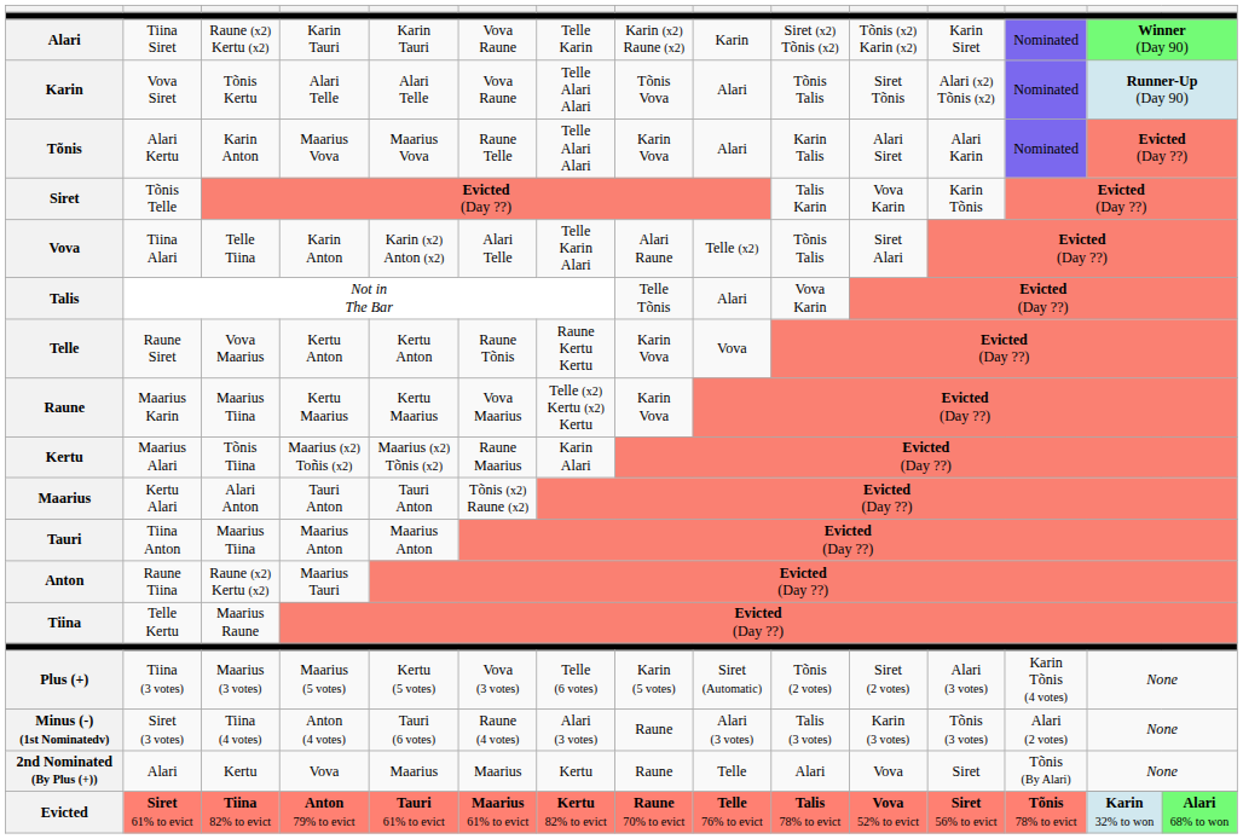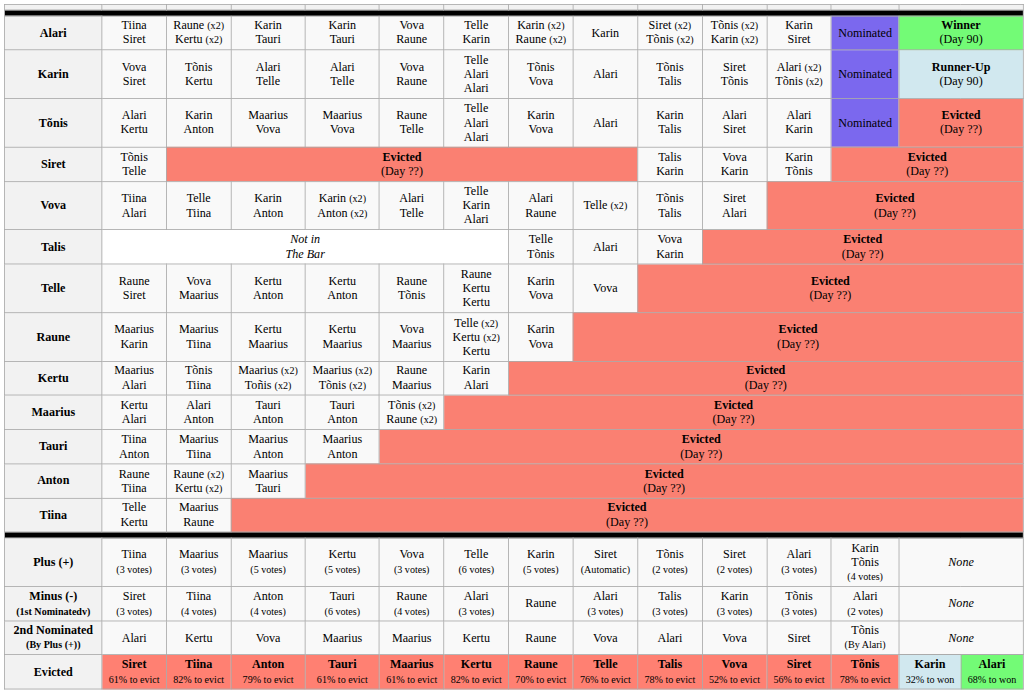 <table class="wikitable" style="font-size:90%; text-align:center; width: 96%; margin-left: auto; margin-right: auto;">
 <tr>
 <th></th>
 <th></th>
 <th></th>
 <th></th>
 <th></th>
 <th></th>
 <th></th>
 <th></th>
 <th></th>
 <th></th>
 <th></th>
 <th></th>
 <th></th>
 <th colspan=2></th>
 </tr>
 <tr>
 <th style="background:#000000;" colspan="15"></th>
 </tr>
 <tr>
 <th>Alari</th>
 <td><span>Tiina</span><br><span>Siret</span></td>
 <td><span>Raune <small>(x2)</small></span><br><span>Kertu <small>(x2)</small></span></td>
 <td><span>Karin</span><br><span>Tauri</span></td>
 <td><span>Karin</span><br><span>Tauri</span></td>
 <td><span>Vova</span><br><span>Raune</span></td>
 <td><span>Telle</span><br><span>Karin</span></td>
 <td><span>Karin <small>(x2)</small></span><br><span>Raune <small>(x2)</small></span></td>
 <td><span>Karin</span></td>
 <td><span>Siret <small>(x2)</small></span><br><span>Tõnis <small>(x2)</small></span></td>
 <td><span>Tõnis <small>(x2)</small></span><br><span>Karin <small>(x2)</small></span></td>
 <td><span>Karin</span><br><span>Siret</span></td>
 <td style="background:#7b68ee;">Nominated</td>
 <td style="background:#73FB76" colspan=2><strong>Winner</strong> <br> (Day 90)</td>
 </tr>
 <tr>
 <th>Karin</th>
 <td><span>Vova</span><br><span>Siret</span></td>
 <td><span>Tõnis</span><br><span>Kertu</span></td>
 <td><span>Alari</span><br><span>Telle</span></td>
 <td><span>Alari</span><br><span>Telle</span></td>
 <td><span>Vova</span><br><span>Raune</span></td>
 <td><span>Telle</span><br><span>Alari</span><br><span>Alari</span></td>
 <td><span>Tõnis</span><br><span>Vova</span></td>
 <td><span>Alari</span></td>
 <td><span>Tõnis</span><br><span>Talis</span></td>
 <td><span>Siret</span><br><span>Tõnis</span></td>
 <td><span>Alari <small>(x2)</small></span><br><span>Tõnis <small>(x2)</small></span></td>
 <td style="background:#7b68ee;">Nominated</td>
 <td style="background:#D1E8EF" colspan=2><strong>Runner-Up</strong> <br> (Day 90)</td>
 </tr>
 <tr>
 <th>Tõnis</th>
 <td><span>Alari</span><br><span>Kertu</span></td>
 <td><span>Karin</span><br><span>Anton</span></td>
 <td><span>Maarius</span><br><span>Vova</span></td>
 <td><span>Maarius</span><br><span>Vova</span></td>
 <td><span>Raune</span><br><span>Telle</span></td>
 <td><span>Telle</span><br><span>Alari</span><br><span>Alari</span></td>
 <td><span>Karin</span><br><span>Vova</span></td>
 <td><span>Alari</span></td>
 <td><span>Karin</span><br><span>Talis</span></td>
 <td><span>Alari</span><br><span>Siret</span></td>
 <td><span>Alari</span><br><span>Karin</span></td>
 <td style="background:#7b68ee;">Nominated</td>
 <td style="background:salmon; text-align:center;" colspan="9"><strong>Evicted</strong> <br> (Day ??)</td>
 </tr>
 <tr>
 <th>Siret</th>
 <td><span>Tõnis</span><br><span>Telle</span></td>
 <td style="background:salmon; text-align:center;" colspan="7"><strong>Evicted</strong> <br> (Day ??)</td>
 <td><span>Talis</span><br><span>Karin</span></td>
 <td><span>Vova</span><br><span>Karin</span></td>
 <td><span>Karin</span><br><span>Tõnis</span></td>
 <td style="background:salmon; text-align:center;" colspan="3"><strong>Evicted</strong> <br> (Day ??)</td>
 </tr>
 <tr>
 <th>Vova</th>
 <td><span>Tiina</span><br><span>Alari</span></td>
 <td><span>Telle</span><br><span>Tiina</span></td>
 <td><span>Karin</span><br><span>Anton</span></td>
 <td><span>Karin <small>(x2)</small></span><br><span>Anton <small>(x2)</small></span></td>
 <td><span>Alari</span><br><span>Telle</span></td>
 <td><span>Telle</span><br><span>Karin</span><br><span>Alari</span></td>
 <td><span>Alari</span><br><span>Raune</span></td>
 <td><span>Telle <small>(x2)</small></span></td>
 <td><span>Tõnis</span><br><span>Talis</span></td>
 <td><span>Siret</span><br><span>Alari</span></td>
 <td style="background:salmon; text-align:center;" colspan=4><strong>Evicted</strong> <br> (Day ??)</td>
 </tr>
 <tr>
 <th>Talis</th>
 <td style="background:white; text-align:center;" colspan=6><em>Not in<br>The Bar</em></td>
 <td><span>Telle</span><br><span>Tõnis</span></td>
 <td><span>Alari</span></td>
 <td><span>Vova</span><br><span>Karin</span></td>
 <td style="background:salmon; text-align:center;" colspan=5><strong>Evicted</strong> <br> (Day ??)</td>
 </tr>
 <tr>
 <th>Telle</th>
 <td><span>Raune</span><br><span>Siret</span></td>
 <td><span>Vova</span><br><span>Maarius</span></td>
 <td><span>Kertu</span><br><span>Anton</span></td>
 <td><span>Kertu</span><br><span>Anton</span></td>
 <td><span>Raune</span><br><span>Tõnis</span></td>
 <td><span>Raune</span><br><span>Kertu</span><br><span>Kertu</span></td>
 <td><span>Karin</span><br><span>Vova</span></td>
 <td><span>Vova</span></td>
 <td style="background:salmon; text-align:center;" colspan=6><strong>Evicted</strong> <br> (Day ??)</td>
 </tr>
 <tr>
 <th>Raune</th>
 <td><span>Maarius</span><br><span>Karin</span></td>
 <td><span>Maarius</span><br><span>Tiina</span></td>
 <td><span>Kertu</span><br><span>Maarius</span></td>
 <td><span>Kertu</span><br><span>Maarius</span></td>
 <td><span>Vova</span><br><span>Maarius</span></td>
 <td><span>Telle <small>(x2)</small></span><br><span>Kertu <small>(x2)</small></span><br><span>Kertu</span></td>
 <td><span>Karin</span><br><span>Vova</span></td>
 <td style="background:salmon; text-align:center;" colspan="7"><strong>Evicted</strong> <br> (Day ??)</td>
 </tr>
 <tr>
 <th>Kertu</th>
 <td><span>Maarius</span><br><span>Alari</span></td>
 <td><span>Tõnis</span><br><span>Tiina</span></td>
 <td><span>Maarius <small>(x2)</small></span><br><span>Toñis <small>(x2)</small></span></td>
 <td><span>Maarius <small>(x2)</small></span><br><span>Tõnis <small>(x2)</small></span></td>
 <td><span>Raune</span><br><span>Maarius</span></td>
 <td><span>Karin</span><br><span>Alari</span></td>
 <td style="background:salmon; text-align:center;" colspan="8"><strong>Evicted</strong> <br> (Day ??)</td>
 </tr>
 <tr>
 <th>Maarius</th>
 <td><span>Kertu</span><br><span>Alari</span></td>
 <td><span>Alari</span><br><span>Anton</span></td>
 <td><span>Tauri</span><br><span>Anton</span></td>
 <td><span>Tauri</span><br><span>Anton</span></td>
 <td><span>Tõnis <small>(x2)</small></span><br><span>Raune <small>(x2)</small></span></td>
 <td style="background:salmon; text-align:center;" colspan="9"><strong>Evicted</strong> <br> (Day ??)</td>
 </tr>
 <tr>
 <th>Tauri</th>
 <td><span>Tiina</span><br><span>Anton</span></td>
 <td><span>Maarius</span><br><span>Tiina</span></td>
 <td><span>Maarius</span><br><span>Anton</span></td>
 <td><span>Maarius</span><br><span>Anton</span></td>
 <td style="background:salmon; text-align:center;" colspan="10"><strong>Evicted</strong> <br> (Day ??)</td>
 </tr>
 <tr>
 <th>Anton</th>
 <td><span>Raune</span><br><span>Tiina</span></td>
 <td><span>Raune <small>(x2)</small></span><br><span>Kertu <small>(x2)</small></span></td>
 <td><span>Maarius</span><br><span>Tauri</span></td>
 <td style="background:salmon; text-align:center;" colspan="11"><strong>Evicted</strong> <br> (Day ??)</td>
 </tr>
 <tr>
 <th>Tiina</th>
 <td><span>Telle</span><br><span>Kertu</span></td>
 <td><span>Maarius</span><br><span>Raune</span></td>
 <td style="background:salmon; text-align:center;" colspan="12"><strong>Evicted</strong><br> (Day ??)</td>
 </tr>
 <tr>
 <th style="background:#000000;" colspan="15"></th>
 </tr>
 <tr>
 <th>Plus (+)</th>
 <td><span>Tiina<br><small>(3 votes)</small></span></td>
 <td><span>Maarius<br><small>(3 votes)</small></span></td>
 <td><span>Maarius<br><small>(5 votes)</small></span></td>
 <td><span>Kertu<br><small>(5 votes)</small></span></td>
 <td><span>Vova<br><small>(3 votes)</small></span></td>
 <td><span>Telle<br><small>(6 votes)</small></span></td>
 <td><span>Karin<br><small>(5 votes)</small></span></td>
 <td><span>Siret<br><small>(Automatic)</small></span></td>
 <td><span>Tõnis<br><small>(2 votes)</small></span></td>
 <td><span>Siret<br><small>(2 votes)</small></span></td>
 <td><span>Alari<br><small>(3 votes)</small></span></td>
 <td><span>Karin<br>Tõnis<br><small>(4 votes)</small></span></td>
 <td colspan=2><em>None</em></td>
 </tr>
 <tr>
 <th>Minus (-)<br><small>(1st Nominatedv)</small></th>
 <td><span>Siret<br><small>(3 votes)</small></span></td>
 <td><span>Tiina<br><small>(4 votes)</small></span></td>
 <td><span>Anton<br><small>(4 votes)</small></span></td>
 <td><span>Tauri<br><small>(6 votes)</small></span></td>
 <td><span>Raune<br><small>(4 votes)</small></span></td>
 <td><span>Alari<br><small>(3 votes)</small></span></td>
 <td>Raune</td>
 <td><span>Alari<br><small>(3 votes)</small></span></td>
 <td><span>Talis<br><small>(3 votes)</small></span></td>
 <td><span>Karin<br><small>(3 votes)</small></span></td>
 <td><span>Tõnis<br><small>(3 votes)</small></span></td>
 <td><span>Alari<br><small>(2 votes)</small></span></td>
 <td colspan=2><em>None</em></td>
 </tr>
 <tr>
 <th>2nd Nominated<br><small>(By Plus (+))</small></th>
 <td>Alari</td>
 <td>Kertu</td>
 <td>Vova</td>
 <td>Maarius</td>
 <td>Maarius</td>
 <td>Kertu</td>
 <td>Raune</td>
-<td>Telle</td>
+<td><span>Vova</span></td>
 <td>Alari</td>
 <td>Vova</td>
 <td>Siret</td>
 <td>Tõnis<br><small>(By Alari)</small></td>
 <td colspan="2"><em>None</em></td>
 </tr>
 <tr>
 <th rowspan="4">Evicted</th>
 <td rowspan="4" style="background:#FF8072"><strong>Siret</strong><br><small>61% to evict</small></td>
 <td rowspan="4" style="background:#FF8072"><strong>Tiina</strong><br><small>82% to evict</small></td>
 <td rowspan="4" style="background:#FF8072"><strong>Anton</strong><br><small>79% to evict</small></td>
 <td rowspan="4" style="background:#FF8072"><strong>Tauri</strong><br><small>61% to evict</small></td>
 <td rowspan="4" style="background:#FF8072"><strong>Maarius</strong><br><small>61% to evict</small></td>
 <td rowspan="4" style="background:#FF8072"><strong>Kertu</strong><br><small>82% to evict</small></td>
 <td rowspan="4" style="background:#FF8072"><strong>Raune</strong><br><small>70% to evict</small></td>
 <td rowspan="4" style="background:#FF8072"><strong>Telle</strong><br><small>76% to evict</small></td>
 <td rowspan="4" style="background:#FF8072"><strong>Talis</strong><br><small>78% to evict</small></td>
 <td rowspan="4" style="background:#FF8072"><strong>Vova</strong><br><small>52% to evict</small></td>
 <td rowspan="4" style="background:#FF8072"><strong>Siret</strong><br><small>56% to evict</small></td>
 <td rowspan="4" style="background:#FF8072"><strong>Tõnis</strong><br><small>78% to evict</small></td>
 </tr>
 <tr>
 <td rowspan="2" style="background:#D1E8EF"><strong>Karin</strong><br><small>32% to won</small></td>
 <td rowspan="2" style="background:#73FB76"><strong>Alari</strong><br><small>68% to won</small></td>
 </tr>
 <tr>
 </tr>
 </table>
